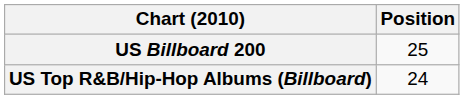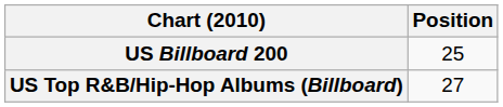 <table class="wikitable sortable plainrowheaders" style="text-align:center">
 <tr>
 <th scope="col">Chart (2010)</th>
 <th scope="col">Position</th>
 </tr>
 <tr>
 <th scope="row">US <em>Billboard</em> 200</th>
 <td style="text-align:center;">25</td>
 </tr>
 <tr>
 <th scope="row">US Top R&B/Hip-Hop Albums (<em>Billboard</em>)</th>
-<td style="text-align:center;">24</td>
+<td style="text-align:center;">27</td>
 </tr>
 </table>
